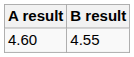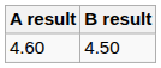 <table class="wikitable" border="1" align="upright">
 <tr>
 <th>A result</th>
 <th>B result</th>
 </tr>
 <tr>
 <td>4.60</td>
-<td>4.55</td>
+<td>4.50</td>
 </tr>
 </table>
